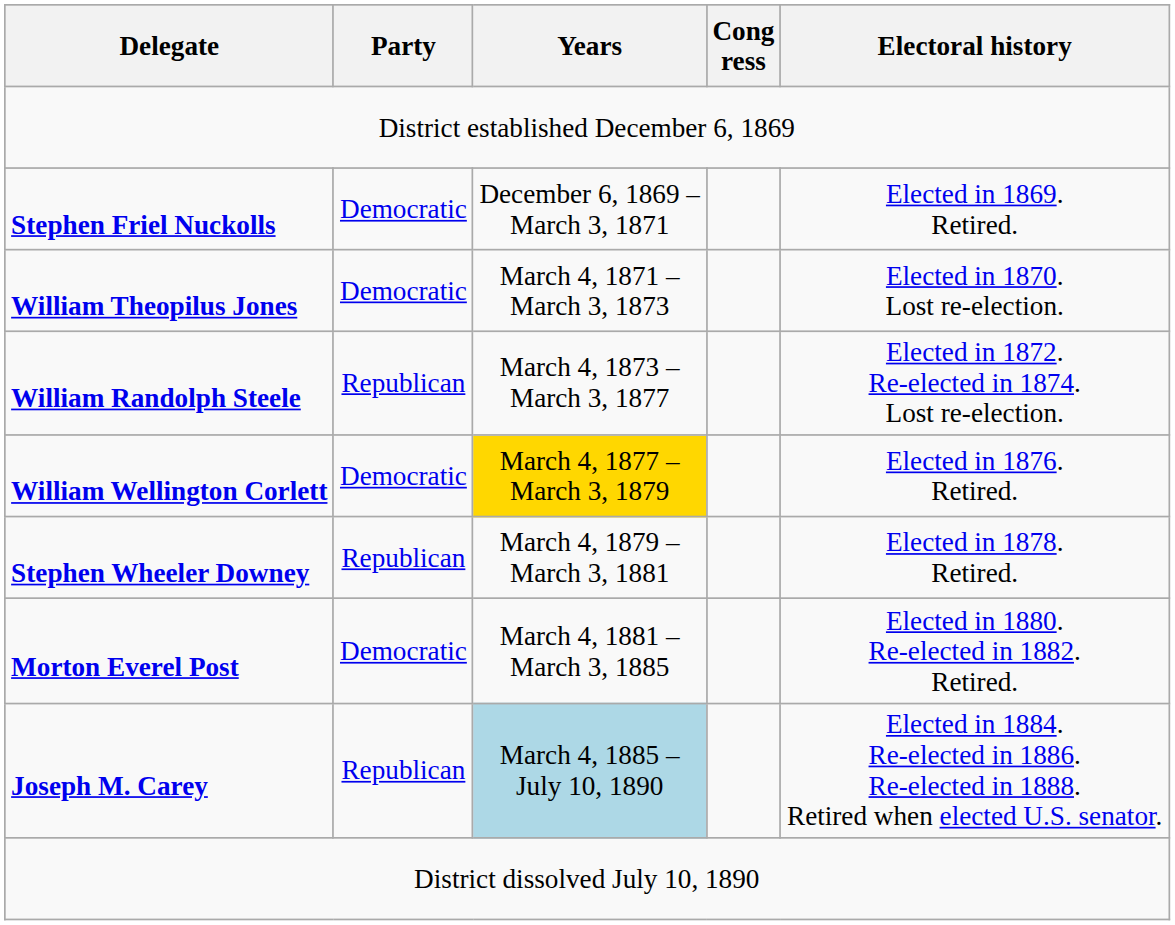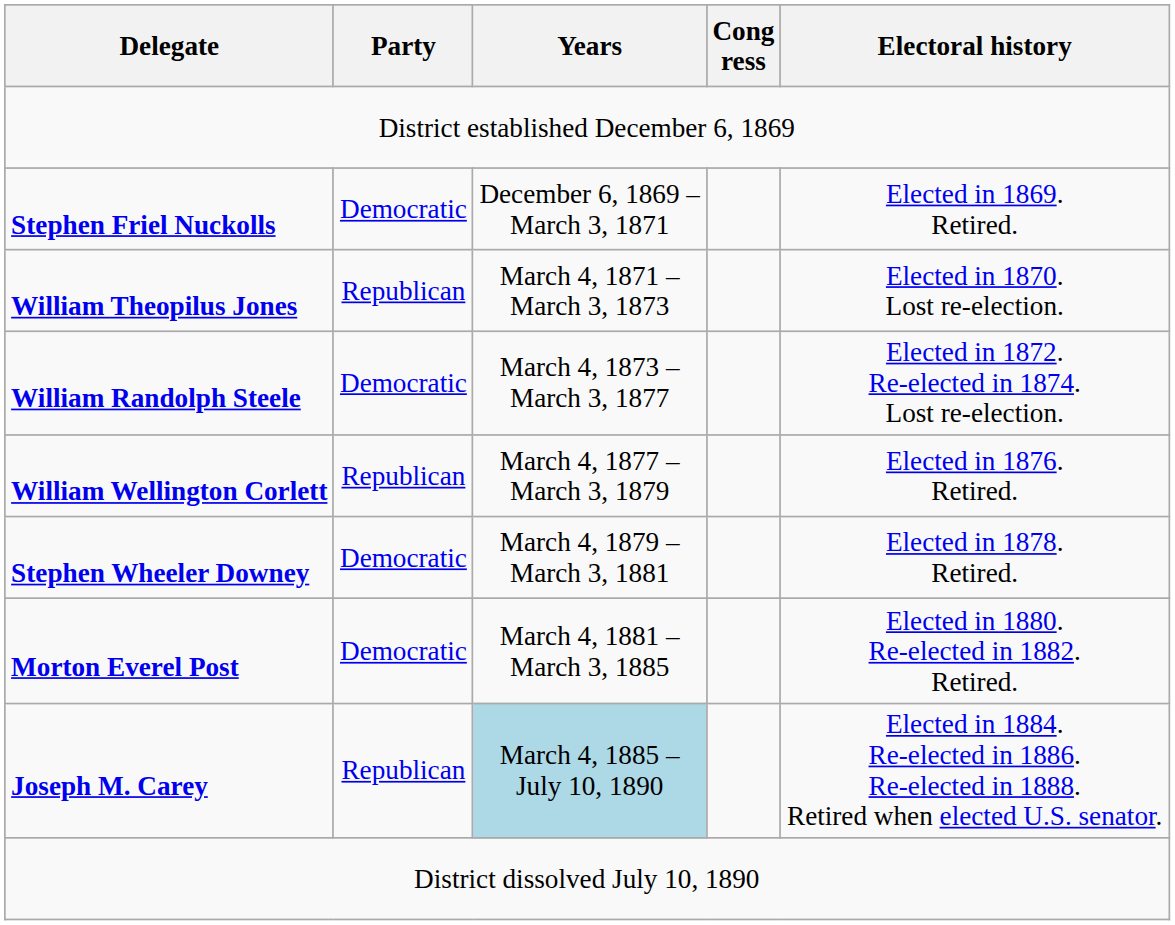 <table class=wikitable style="text-align:center">
 <tr style="height:3em">
 <th>Delegate<br></th>
 <th>Party</th>
 <th>Years</th>
 <th>Cong<br>ress</th>
 <th>Electoral history</th>
 </tr>
 <tr style="height:3em">
 <td colspan=5>District established December 6, 1869</td>
 </tr>
 <tr style="height:3em">
 <td align=left><br><strong><a href='#'>Stephen Friel Nuckolls</a></strong><br></td>
 <td><a href='#'>Democratic</a></td>
 <td nowrap>December 6, 1869 –<br>March 3, 1871</td>
 <td></td>
 <td><a href='#'>Elected in 1869</a>.<br>Retired.</td>
 </tr>
 <tr style="height:3em">
 <td align=left><br><strong><a href='#'>William Theopilus Jones</a></strong><br></td>
-<td><a href='#'>Democratic</a></td>
+<td><a href='#'>Republican</a></td>
 <td nowrap>March 4, 1871 –<br>March 3, 1873</td>
 <td></td>
 <td><a href='#'>Elected in 1870</a>.<br>Lost re-election.</td>
 </tr>
 <tr style="height:3em">
 <td align=left><br><strong><a href='#'>William Randolph Steele</a></strong><br></td>
-<td><a href='#'>Republican</a></td>
+<td><a href='#'>Democratic</a></td>
 <td nowrap>March 4, 1873 –<br>March 3, 1877</td>
 <td></td>
 <td><a href='#'>Elected in 1872</a>.<br><a href='#'>Re-elected in 1874</a>.<br>Lost re-election.</td>
 </tr>
 <tr style="height:3em">
 <td align=left><br><strong><a href='#'>William Wellington Corlett</a></strong><br></td>
-<td><a href='#'>Democratic</a></td>
-<td nowrap style="background: gold;">March 4, 1877 –<br>March 3, 1879</td>
+<td><a href='#'>Republican</a></td>
+<td nowrap>March 4, 1877 –<br>March 3, 1879</td>
 <td></td>
 <td><a href='#'>Elected in 1876</a>.<br>Retired.</td>
 </tr>
 <tr style="height:3em">
 <td align=left><br><strong><a href='#'>Stephen Wheeler Downey</a></strong><br></td>
-<td><a href='#'>Republican</a></td>
+<td><a href='#'>Democratic</a></td>
 <td nowrap>March 4, 1879 –<br>March 3, 1881</td>
 <td></td>
 <td><a href='#'>Elected in 1878</a>.<br>Retired.</td>
 </tr>
 <tr style="height:3em">
 <td align=left><br><strong><a href='#'>Morton Everel Post</a></strong><br></td>
 <td><a href='#'>Democratic</a></td>
 <td nowrap>March 4, 1881 –<br>March 3, 1885</td>
 <td></td>
 <td><a href='#'>Elected in 1880</a>.<br><a href='#'>Re-elected in 1882</a>.<br>Retired.</td>
 </tr>
 <tr style="height:3em">
 <td align=left><br><strong><a href='#'>Joseph M. Carey</a></strong><br></td>
 <td><a href='#'>Republican</a></td>
 <td nowrap style="background: lightblue;">March 4, 1885 –<br>July 10, 1890</td>
 <td></td>
 <td><a href='#'>Elected in 1884</a>.<br><a href='#'>Re-elected in 1886</a>.<br><a href='#'>Re-elected in 1888</a>.<br>Retired when <a href='#'>elected U.S. senator</a>.</td>
 </tr>
 <tr style="height:3em">
 <td colspan=5>District dissolved July 10, 1890</td>
 </tr>
 </table>
